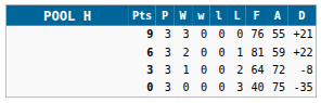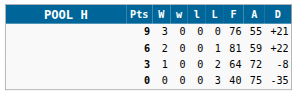 <table align=center cellpadding="3" cellspacing="0" style="background: #f9f9f9; border: 1px #aaa solid; border-collapse: collapse; font-size: 95%;" width=350>
 <tr bgcolor=#006699 style="color:white;">
 <th width=34% style=font-size:120%><strong>POOL H</strong></th>
 <th width=5%>Pts</th>
-<th width=5%>P</th>
 <th width=5%>W</th>
 <th width=5%>w</th>
 <th width=5%>l</th>
 <th width=5%>L</th>
 <th width=5%>F</th>
 <th width=5%>A</th>
 <th width=5%>D</th>
 </tr>
 <tr align=right>
 <td align=left></td>
 <td><strong>9</strong></td>
 <td>3</td>
-<td>3</td>
 <td>0</td>
 <td>0</td>
 <td>0</td>
 <td>76</td>
 <td>55</td>
 <td>+21</td>
 </tr>
 <tr align=right>
 <td align=left></td>
 <td><strong>6</strong></td>
-<td>3</td>
 <td>2</td>
 <td>0</td>
 <td>0</td>
 <td>1</td>
 <td>81</td>
 <td>59</td>
 <td>+22</td>
 </tr>
 <tr align=right>
 <td align=left></td>
 <td><strong>3</strong></td>
-<td>3</td>
 <td>1</td>
 <td>0</td>
 <td>0</td>
 <td>2</td>
 <td>64</td>
 <td>72</td>
 <td>-8</td>
 </tr>
 <tr align=right>
 <td align=left></td>
 <td><strong>0</strong></td>
-<td>3</td>
 <td>0</td>
 <td>0</td>
 <td>0</td>
 <td>3</td>
 <td>40</td>
 <td>75</td>
 <td>-35</td>
 </tr>
 </table>
